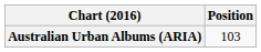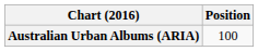 <table class="wikitable plainrowheaders" style="text-align:center;">
 <tr>
 <th scope="col">Chart (2016)</th>
 <th scope="col">Position</th>
 </tr>
 <tr>
 <th scope="row">Australian Urban Albums (ARIA)</th>
-<td>103</td>
+<td>100</td>
 </tr>
 </table>
